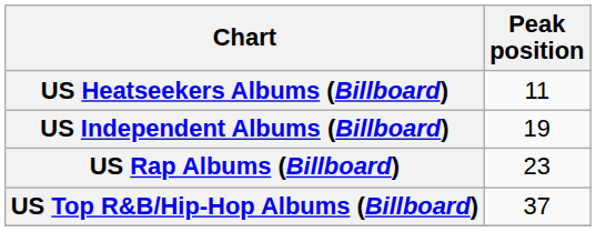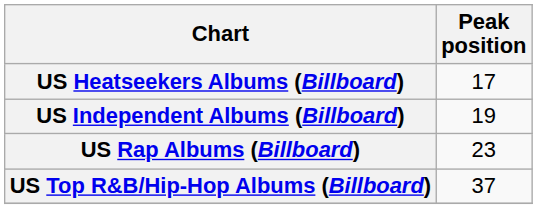 <table class="wikitable plainrowheaders sortable" style="text-align:center;" border="1">
 <tr>
 <th scope="col">Chart</th>
 <th scope="col">Peak<br>position</th>
 </tr>
 <tr>
 <th scope="row">US <a href='#'>Heatseekers Albums</a> (<em><a href='#'>Billboard</a></em>)</th>
-<td>11</td>
+<td>17</td>
 </tr>
 <tr>
 <th scope="row">US <a href='#'>Independent Albums</a> (<em><a href='#'>Billboard</a></em>)</th>
 <td>19</td>
 </tr>
 <tr>
 <th scope="row">US <a href='#'>Rap Albums</a> (<em><a href='#'>Billboard</a></em>)</th>
 <td>23</td>
 </tr>
 <tr>
 <th scope="row">US <a href='#'>Top R&B/Hip-Hop Albums</a> (<em><a href='#'>Billboard</a></em>)</th>
 <td>37</td>
 </tr>
 <tr>
 </tr>
 </table>
